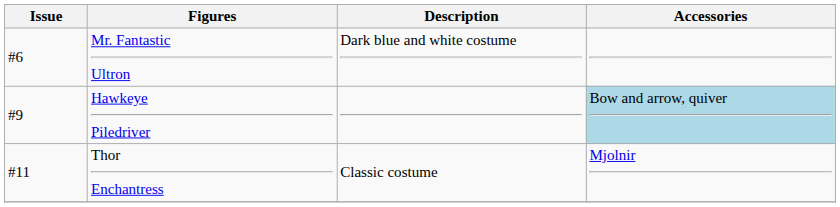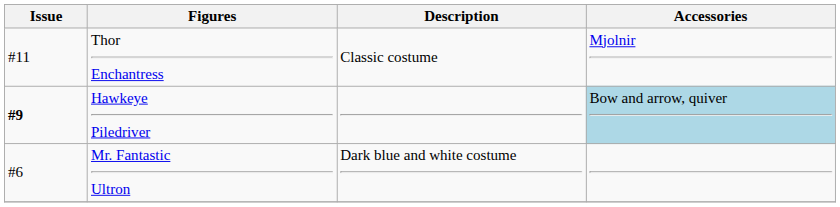 <table class="wikitable" width="70%">
 <tr>
 <th width=10%>Issue</th>
 <th width=30%>Figures</th>
 <th width=30%>Description</th>
 <th width=30%>Accessories</th>
 </tr>
 <tr>
+<td>#11</td>
+<td>Thor<hr><a href='#'>Enchantress</a></td>
+<td>Classic costume</td>
+<td><a href='#'>Mjolnir</a><hr> </td>
+</tr>
+<tr>
+<td><strong>#9</strong></td>
+<td><a href='#'>Hawkeye</a><hr><a href='#'>Piledriver</a></td>
+<td> <hr> </td>
+<td style="background: lightblue;">Bow and arrow, quiver<hr> </td>
+</tr>
+<tr>
 <td>#6</td>
 <td><a href='#'>Mr. Fantastic</a><hr><a href='#'>Ultron</a></td>
 <td>Dark blue and white costume<hr> </td>
 <td> <hr> </td>
 </tr>
 <tr>
-<td>#9</td>
-<td><a href='#'>Hawkeye</a><hr><a href='#'>Piledriver</a></td>
-<td> <hr> </td>
-<td style="background: lightblue;">Bow and arrow, quiver<hr> </td>
-</tr>
-<tr>
-<td>#11</td>
-<td>Thor<hr><a href='#'>Enchantress</a></td>
-<td>Classic costume</td>
-<td><a href='#'>Mjolnir</a><hr> </td>
-</tr>
-<tr>
 </tr>
 </table>
